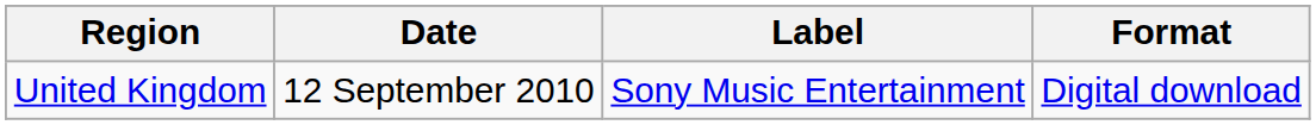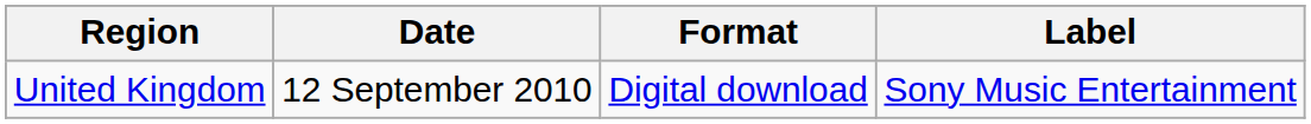 <table class="wikitable" border="1">
 <tr>
 <th>Region</th>
 <th>Date</th>
+<th>Format</th>
 <th>Label</th>
-<th>Format</th>
 </tr>
 <tr>
 <td><a href='#'>United Kingdom</a></td>
 <td>12 September 2010</td>
+<td><a href='#'>Digital download</a></td>
 <td><a href='#'>Sony Music Entertainment</a></td>
-<td><a href='#'>Digital download</a></td>
 </tr>
 </table>
